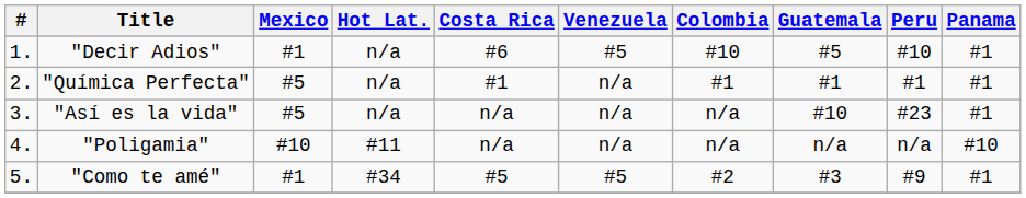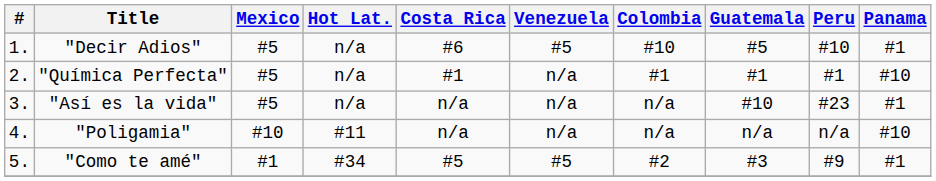 <table class="wikitable">
 <tr>
 <th>#</th>
 <th>Title</th>
 <th><a href='#'>Mexico</a></th>
 <th><a href='#'>Hot Lat.</a></th>
 <th><a href='#'>Costa Rica</a></th>
 <th><a href='#'>Venezuela</a></th>
 <th><a href='#'>Colombia</a></th>
 <th><a href='#'>Guatemala</a></th>
 <th><a href='#'>Peru</a></th>
 <th><a href='#'>Panama</a></th>
 </tr>
 <tr>
 <td>1.</td>
 <td align="center">"Decir Adios"</td>
-<td align="center">#1</td>
+<td align="center">#5</td>
 <td align="center">n/a</td>
 <td align="center">#6</td>
 <td align="center">#5</td>
 <td align="center">#10</td>
 <td align="center">#5</td>
 <td align="center">#10</td>
 <td align="center">#1</td>
 </tr>
 <tr>
 <td>2.</td>
 <td align="center">"Química Perfecta"</td>
 <td align="center">#5</td>
 <td align="center">n/a</td>
 <td align="center">#1</td>
 <td align="center">n/a</td>
 <td align="center">#1</td>
 <td align="center">#1</td>
 <td align="center">#1</td>
-<td align="center">#1</td>
+<td align="center">#10</td>
 </tr>
 <tr>
 <td>3.</td>
 <td align="center">"Así es la vida"</td>
 <td align="center">#5</td>
 <td align="center">n/a</td>
 <td align="center">n/a</td>
 <td align="center">n/a</td>
 <td align="center">n/a</td>
 <td align="center">#10</td>
 <td align="center">#23</td>
 <td align="center">#1</td>
 </tr>
 <tr>
 <td>4.</td>
 <td align="center">"Poligamia"</td>
 <td align="center">#10</td>
 <td align="center">#11</td>
 <td align="center">n/a</td>
 <td align="center">n/a</td>
 <td align="center">n/a</td>
 <td align="center">n/a</td>
 <td align="center">n/a</td>
 <td align="center">#10</td>
 </tr>
 <tr>
 <td>5.</td>
 <td align="center">"Como te amé"</td>
 <td align="center">#1</td>
 <td align="center">#34</td>
 <td align="center">#5</td>
 <td align="center">#5</td>
 <td align="center">#2</td>
 <td align="center">#3</td>
 <td align="center">#9</td>
 <td align="center">#1</td>
 </tr>
 <tr>
 </tr>
 </table>
